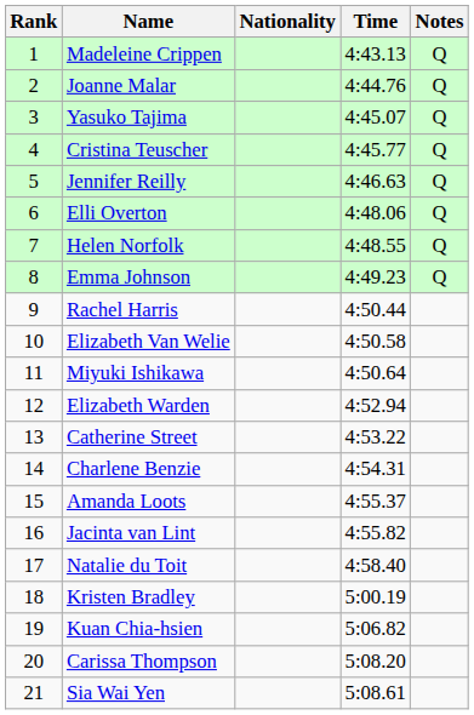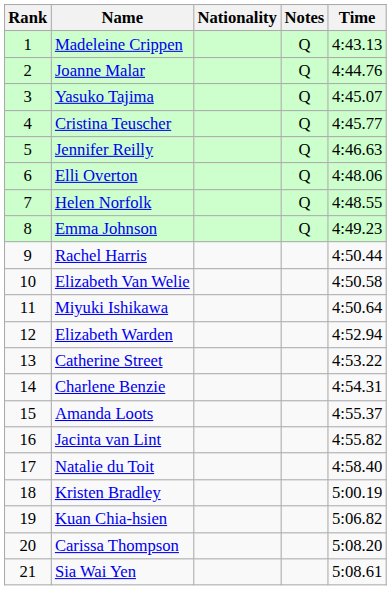 <table class="wikitable sortable" style="text-align:center">
 <tr>
 <th>Rank</th>
 <th>Name</th>
 <th>Nationality</th>
+<th>Notes</th>
 <th>Time</th>
-<th>Notes</th>
 </tr>
 <tr bgcolor=ccffcc>
 <td>1</td>
 <td align=left><a href='#'>Madeleine Crippen</a></td>
 <td align=left></td>
+<td>Q</td>
 <td>4:43.13</td>
-<td>Q</td>
 </tr>
 <tr bgcolor=ccffcc>
 <td>2</td>
 <td align=left><a href='#'>Joanne Malar</a></td>
 <td align=left></td>
+<td>Q</td>
 <td>4:44.76</td>
-<td>Q</td>
 </tr>
 <tr bgcolor=ccffcc>
 <td>3</td>
 <td align=left><a href='#'>Yasuko Tajima</a></td>
 <td align=left></td>
+<td>Q</td>
 <td>4:45.07</td>
-<td>Q</td>
 </tr>
 <tr bgcolor=ccffcc>
 <td>4</td>
 <td align=left><a href='#'>Cristina Teuscher</a></td>
 <td align=left></td>
+<td>Q</td>
 <td>4:45.77</td>
-<td>Q</td>
 </tr>
 <tr bgcolor=ccffcc>
 <td>5</td>
 <td align=left><a href='#'>Jennifer Reilly</a></td>
 <td align=left></td>
+<td>Q</td>
 <td>4:46.63</td>
-<td>Q</td>
 </tr>
 <tr bgcolor=ccffcc>
 <td>6</td>
 <td align=left><a href='#'>Elli Overton</a></td>
 <td align=left></td>
+<td>Q</td>
 <td>4:48.06</td>
-<td>Q</td>
 </tr>
 <tr bgcolor=ccffcc>
 <td>7</td>
 <td align=left><a href='#'>Helen Norfolk</a></td>
 <td align=left></td>
+<td>Q</td>
 <td>4:48.55</td>
-<td>Q</td>
 </tr>
 <tr bgcolor=ccffcc>
 <td>8</td>
 <td align=left><a href='#'>Emma Johnson</a></td>
 <td align=left></td>
+<td>Q</td>
 <td>4:49.23</td>
-<td>Q</td>
 </tr>
 <tr>
 <td>9</td>
 <td align=left><a href='#'>Rachel Harris</a></td>
 <td align=left></td>
+<td></td>
 <td>4:50.44</td>
-<td></td>
 </tr>
 <tr>
 <td>10</td>
 <td align=left><a href='#'>Elizabeth Van Welie</a></td>
 <td align=left></td>
+<td></td>
 <td>4:50.58</td>
-<td></td>
 </tr>
 <tr>
 <td>11</td>
 <td align=left><a href='#'>Miyuki Ishikawa</a></td>
 <td align=left></td>
+<td></td>
 <td>4:50.64</td>
-<td></td>
 </tr>
 <tr>
 <td>12</td>
 <td align=left><a href='#'>Elizabeth Warden</a></td>
 <td align=left></td>
+<td></td>
 <td>4:52.94</td>
-<td></td>
 </tr>
 <tr>
 <td>13</td>
 <td align=left><a href='#'>Catherine Street</a></td>
 <td align=left></td>
+<td></td>
 <td>4:53.22</td>
-<td></td>
 </tr>
 <tr>
 <td>14</td>
 <td align=left><a href='#'>Charlene Benzie</a></td>
 <td align=left></td>
+<td></td>
 <td>4:54.31</td>
-<td></td>
 </tr>
 <tr>
 <td>15</td>
 <td align=left><a href='#'>Amanda Loots</a></td>
 <td align=left></td>
+<td></td>
 <td>4:55.37</td>
-<td></td>
 </tr>
 <tr>
 <td>16</td>
 <td align=left><a href='#'>Jacinta van Lint</a></td>
 <td align=left></td>
+<td></td>
 <td>4:55.82</td>
-<td></td>
 </tr>
 <tr>
 <td>17</td>
 <td align=left><a href='#'>Natalie du Toit</a></td>
 <td align=left></td>
+<td></td>
 <td>4:58.40</td>
-<td></td>
 </tr>
 <tr>
 <td>18</td>
 <td align=left><a href='#'>Kristen Bradley</a></td>
 <td align=left></td>
+<td></td>
 <td>5:00.19</td>
-<td></td>
 </tr>
 <tr>
 <td>19</td>
 <td align=left><a href='#'>Kuan Chia-hsien</a></td>
 <td align=left></td>
+<td></td>
 <td>5:06.82</td>
-<td></td>
 </tr>
 <tr>
 <td>20</td>
 <td align=left><a href='#'>Carissa Thompson</a></td>
 <td align=left></td>
+<td></td>
 <td>5:08.20</td>
-<td></td>
 </tr>
 <tr>
 <td>21</td>
 <td align=left><a href='#'>Sia Wai Yen</a></td>
 <td align=left></td>
+<td></td>
 <td>5:08.61</td>
-<td></td>
 </tr>
 </table>
